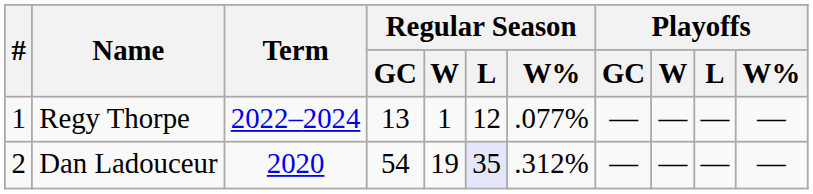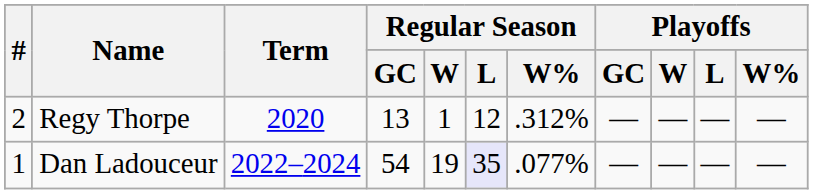 <table class="wikitable" style="text-align:center">
 <tr>
 <th rowspan="2">#</th>
 <th rowspan="2">Name</th>
 <th rowspan="2">Term</th>
 <th colspan="4">Regular Season</th>
 <th colspan="4">Playoffs</th>
 </tr>
 <tr>
 <th>GC</th>
 <th>W</th>
 <th>L</th>
 <th>W%</th>
 <th>GC</th>
 <th>W</th>
 <th>L</th>
 <th>W%</th>
 </tr>
 <tr>
-<td>1</td>
+<td>2</td>
 <td align=left>Regy Thorpe</td>
-<td><a href='#'>2022–</a><a href='#'>2024</a></td>
+<td><a href='#'>2020</a></td>
 <td>13</td>
 <td>1</td>
 <td>12</td>
+<td>.312%</td>
+<td>—</td>
+<td>—</td>
+<td>—</td>
+<td>—</td>
+</tr>
+<tr>
+<td>1</td>
+<td>Dan Ladouceur</td>
+<td><a href='#'>2022–</a><a href='#'>2024</a></td>
+<td>54</td>
+<td>19</td>
+<td style="background: lavender;">35</td>
 <td>.077%</td>
 <td>—</td>
 <td>—</td>
 <td>—</td>
 <td>—</td>
 </tr>
-<tr>
-<td>2</td>
-<td>Dan Ladouceur</td>
-<td><a href='#'>2020</a></td>
-<td>54</td>
-<td>19</td>
-<td style="background: lavender;">35</td>
-<td>.312%</td>
-<td>—</td>
-<td>—</td>
-<td>—</td>
-<td>—</td>
-</tr>
 </table>
